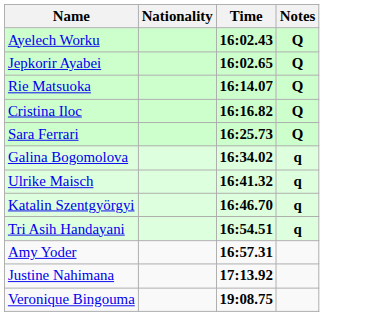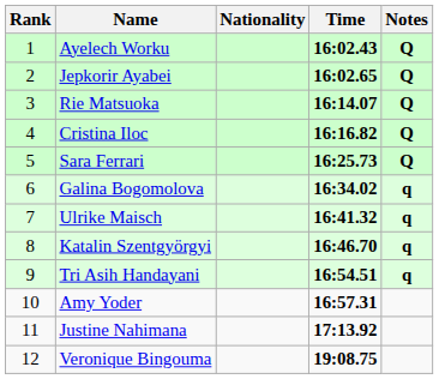 <table class="wikitable sortable" style="text-align:center">
 <tr>
+<th>Rank</th>
 <th>Name</th>
 <th>Nationality</th>
 <th>Time</th>
 <th>Notes</th>
 </tr>
 <tr bgcolor=ccffcc>
+<td>1</td>
 <td align=left><a href='#'>Ayelech Worku</a></td>
 <td align=left></td>
 <td><strong>16:02.43</strong></td>
 <td><strong>Q</strong></td>
 </tr>
 <tr bgcolor=ccffcc>
+<td>2</td>
 <td align=left><a href='#'>Jepkorir Ayabei</a></td>
 <td align=left></td>
 <td><strong>16:02.65</strong></td>
 <td><strong>Q</strong></td>
 </tr>
 <tr bgcolor=ccffcc>
+<td>3</td>
 <td align=left><a href='#'>Rie Matsuoka</a></td>
 <td align=left></td>
 <td><strong>16:14.07</strong></td>
 <td><strong>Q</strong></td>
 </tr>
 <tr bgcolor=ccffcc>
+<td>4</td>
 <td align=left><a href='#'>Cristina Iloc</a></td>
 <td align=left></td>
 <td><strong>16:16.82</strong></td>
 <td><strong>Q</strong></td>
 </tr>
 <tr bgcolor=ccffcc>
+<td>5</td>
 <td align=left><a href='#'>Sara Ferrari</a></td>
 <td align=left></td>
 <td><strong>16:25.73</strong></td>
 <td><strong>Q</strong></td>
 </tr>
 <tr bgcolor=ddffdd>
+<td>6</td>
 <td align=left><a href='#'>Galina Bogomolova</a></td>
 <td align=left></td>
 <td><strong>16:34.02</strong></td>
 <td><strong>q</strong></td>
 </tr>
 <tr bgcolor=ddffdd>
+<td>7</td>
 <td align=left><a href='#'>Ulrike Maisch</a></td>
 <td align=left></td>
 <td><strong>16:41.32</strong></td>
 <td><strong>q</strong></td>
 </tr>
 <tr bgcolor=ddffdd>
+<td>8</td>
 <td align=left><a href='#'>Katalin Szentgyörgyi</a></td>
 <td align=left></td>
 <td><strong>16:46.70</strong></td>
 <td><strong>q</strong></td>
 </tr>
 <tr bgcolor=ddffdd>
+<td>9</td>
 <td align=left><a href='#'>Tri Asih Handayani</a></td>
 <td align=left></td>
 <td><strong>16:54.51</strong></td>
 <td><strong>q</strong></td>
 </tr>
 <tr>
+<td>10</td>
 <td align=left><a href='#'>Amy Yoder</a></td>
 <td align=left></td>
 <td><strong>16:57.31</strong></td>
 <td></td>
 </tr>
 <tr>
+<td>11</td>
 <td align=left><a href='#'>Justine Nahimana</a></td>
 <td align=left></td>
 <td><strong>17:13.92</strong></td>
 <td></td>
 </tr>
 <tr>
+<td>12</td>
 <td align=left><a href='#'>Veronique Bingouma</a></td>
 <td align=left></td>
 <td><strong>19:08.75</strong></td>
 <td></td>
 </tr>
 </table>
